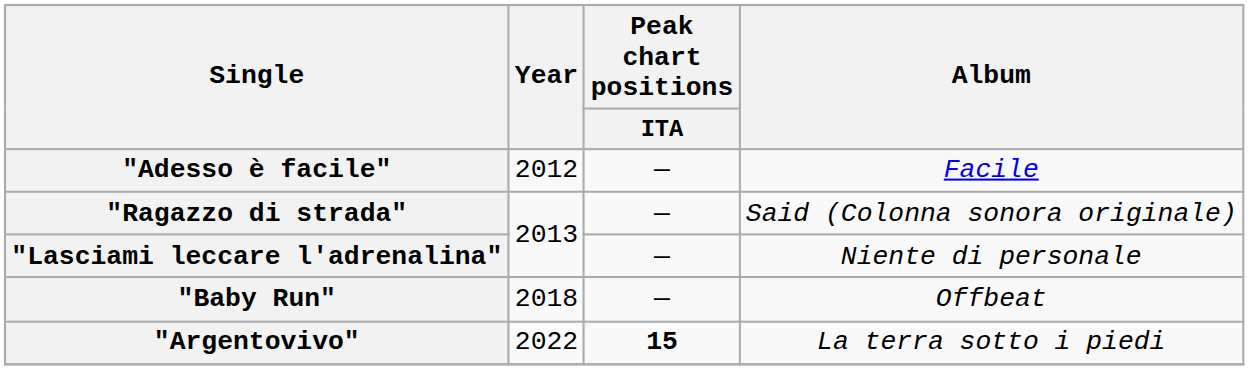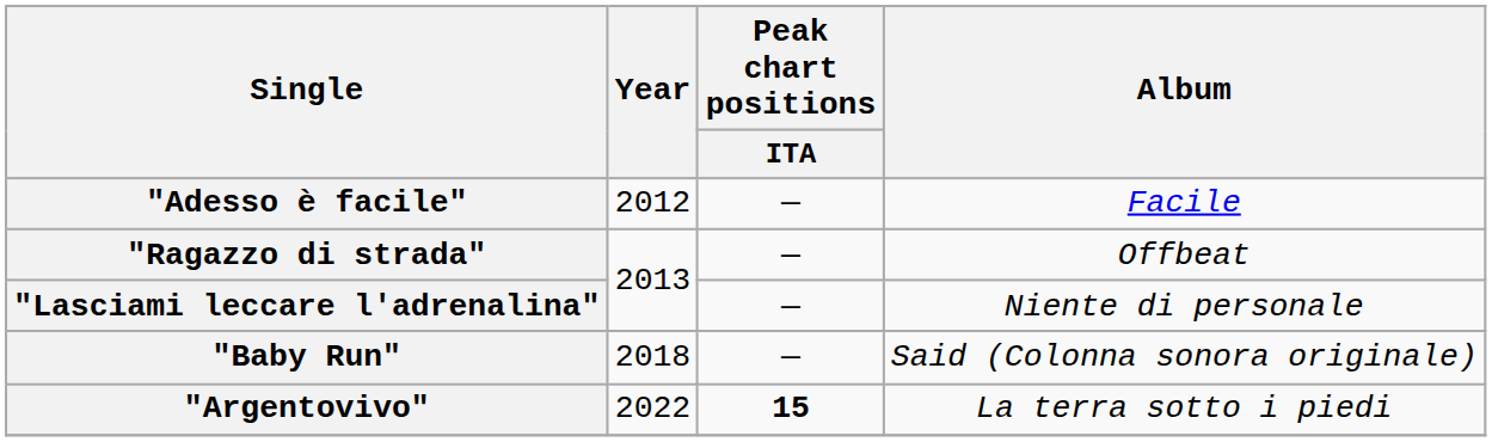 <table class="wikitable plainrowheaders" style="text-align:center;">
 <tr>
 <th scope="col" rowspan="2">Single</th>
 <th scope="col" rowspan="2">Year</th>
 <th scope="col" colspan="1">Peak chart positions</th>
 <th scope="col" rowspan="2">Album</th>
 </tr>
 <tr>
 <th scope="col" style="width:3em;font-size:90%;">ITA<br></th>
 </tr>
 <tr>
 <th scope="row">"Adesso è facile"<br></th>
 <td>2012</td>
 <td>—</td>
 <td><em><a href='#'>Facile</a></em></td>
 </tr>
 <tr>
 <th scope="row">"Ragazzo di strada"<br></th>
 <td rowspan="2">2013</td>
 <td>—</td>
-<td><em>Said (Colonna sonora originale)</em></td>
+<td><em>Offbeat</em></td>
 </tr>
 <tr>
 <th scope="row">"Lasciami leccare l'adrenalina"<br></th>
 <td>—</td>
 <td><em>Niente di personale</em></td>
 </tr>
 <tr>
 <th scope="row">"Baby Run"<br></th>
 <td>2018</td>
 <td>—</td>
-<td><em>Offbeat</em></td>
+<td><em>Said (Colonna sonora originale)</em></td>
 </tr>
 <tr>
 <th scope="row">"Argentovivo"<br></th>
 <td>2022</td>
 <td><strong>15</strong></td>
 <td><em>La terra sotto i piedi</em></td>
 </tr>
 <tr>
 </tr>
 </table>
